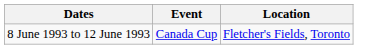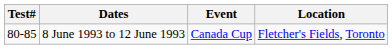 <table class="wikitable">
 <tr>
+<th>Test#</th>
 <th>Dates</th>
 <th>Event</th>
 <th>Location</th>
 </tr>
 <tr>
+<td>80-85</td>
 <td>8 June 1993 to 12 June 1993</td>
 <td><a href='#'>Canada Cup</a></td>
 <td><a href='#'>Fletcher's Fields</a>, <a href='#'>Toronto</a></td>
 </tr>
 </table>
